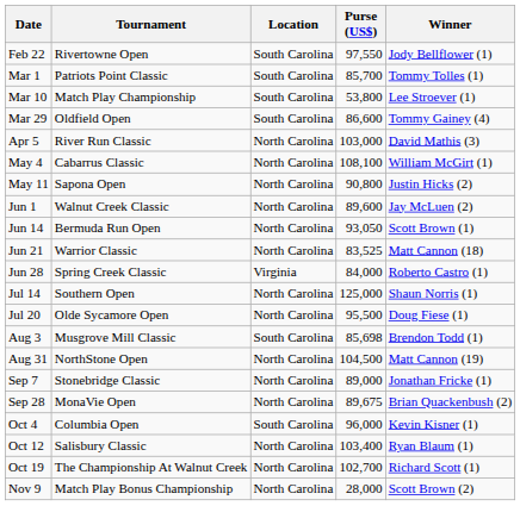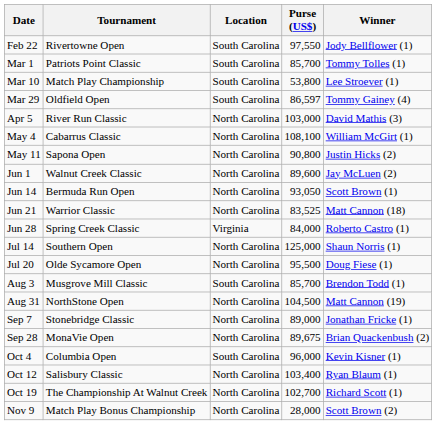 <table class="wikitable" style="font-size:95%">
 <tr>
 <th>Date</th>
 <th>Tournament</th>
 <th>Location</th>
 <th>Purse<br>(<a href='#'>US$</a>)</th>
 <th>Winner</th>
 </tr>
 <tr>
 <td>Feb 22</td>
 <td>Rivertowne Open</td>
 <td>South Carolina</td>
 <td align=right>97,550</td>
 <td> <a href='#'>Jody Bellflower</a> (1)</td>
 </tr>
 <tr>
 <td>Mar 1</td>
 <td>Patriots Point Classic</td>
 <td>South Carolina</td>
 <td align=right>85,700</td>
 <td> <a href='#'>Tommy Tolles</a> (1)</td>
 </tr>
 <tr>
 <td>Mar 10</td>
 <td>Match Play Championship</td>
 <td>South Carolina</td>
 <td align=right>53,800</td>
 <td> <a href='#'>Lee Stroever</a> (1)</td>
 </tr>
 <tr>
 <td>Mar 29</td>
 <td>Oldfield Open</td>
 <td>South Carolina</td>
-<td align=right>86,600</td>
+<td align=right>86,597</td>
 <td> <a href='#'>Tommy Gainey</a> (4)</td>
 </tr>
 <tr>
 <td>Apr 5</td>
 <td>River Run Classic</td>
 <td>North Carolina</td>
 <td align=right>103,000</td>
 <td> <a href='#'>David Mathis</a> (3)</td>
 </tr>
 <tr>
 <td>May 4</td>
 <td>Cabarrus Classic</td>
 <td>North Carolina</td>
 <td align=right>108,100</td>
 <td> <a href='#'>William McGirt</a> (1)</td>
 </tr>
 <tr>
 <td>May 11</td>
 <td>Sapona Open</td>
 <td>North Carolina</td>
 <td align=right>90,800</td>
 <td> <a href='#'>Justin Hicks</a> (2)</td>
 </tr>
 <tr>
 <td>Jun 1</td>
 <td>Walnut Creek Classic</td>
 <td>North Carolina</td>
 <td align=right>89,600</td>
 <td> <a href='#'>Jay McLuen</a> (2)</td>
 </tr>
 <tr>
 <td>Jun 14</td>
 <td>Bermuda Run Open</td>
 <td>North Carolina</td>
 <td align=right>93,050</td>
 <td> <a href='#'>Scott Brown</a> (1)</td>
 </tr>
 <tr>
 <td>Jun 21</td>
 <td>Warrior Classic</td>
 <td>North Carolina</td>
 <td align=right>83,525</td>
 <td> <a href='#'>Matt Cannon</a> (18)</td>
 </tr>
 <tr>
 <td>Jun 28</td>
 <td>Spring Creek Classic</td>
 <td>Virginia</td>
 <td align=right>84,000</td>
 <td> <a href='#'>Roberto Castro</a> (1)</td>
 </tr>
 <tr>
 <td>Jul 14</td>
 <td>Southern Open</td>
 <td>North Carolina</td>
 <td align=right>125,000</td>
 <td> <a href='#'>Shaun Norris</a> (1)</td>
 </tr>
 <tr>
 <td>Jul 20</td>
 <td>Olde Sycamore Open</td>
 <td>North Carolina</td>
 <td align=right>95,500</td>
 <td> <a href='#'>Doug Fiese</a> (1)</td>
 </tr>
 <tr>
 <td>Aug 3</td>
 <td>Musgrove Mill Classic</td>
 <td>South Carolina</td>
-<td align=right>85,698</td>
+<td align=right>85,700</td>
 <td> <a href='#'>Brendon Todd</a> (1)</td>
 </tr>
 <tr>
 <td>Aug 31</td>
 <td>NorthStone Open</td>
 <td>North Carolina</td>
 <td align=right>104,500</td>
 <td> <a href='#'>Matt Cannon</a> (19)</td>
 </tr>
 <tr>
 <td>Sep 7</td>
 <td>Stonebridge Classic</td>
 <td>North Carolina</td>
 <td align=right>89,000</td>
 <td> <a href='#'>Jonathan Fricke</a> (1)</td>
 </tr>
 <tr>
 <td>Sep 28</td>
 <td>MonaVie Open</td>
 <td>North Carolina</td>
 <td align=right>89,675</td>
 <td> <a href='#'>Brian Quackenbush</a> (2)</td>
 </tr>
 <tr>
 <td>Oct 4</td>
 <td>Columbia Open</td>
 <td>South Carolina</td>
 <td align=right>96,000</td>
 <td> <a href='#'>Kevin Kisner</a> (1)</td>
 </tr>
 <tr>
 <td>Oct 12</td>
 <td>Salisbury Classic</td>
 <td>North Carolina</td>
 <td align=right>103,400</td>
 <td> <a href='#'>Ryan Blaum</a> (1)</td>
 </tr>
 <tr>
 <td>Oct 19</td>
 <td>The Championship At Walnut Creek</td>
 <td>North Carolina</td>
 <td align=right>102,700</td>
 <td> <a href='#'>Richard Scott</a> (1)</td>
 </tr>
 <tr>
 <td>Nov 9</td>
 <td>Match Play Bonus Championship</td>
 <td>North Carolina</td>
 <td align=right>28,000</td>
 <td> <a href='#'>Scott Brown</a> (2)</td>
 </tr>
 </table>
